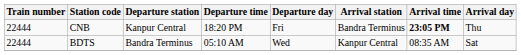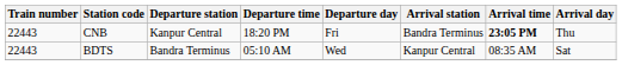 <table class="wikitable">
 <tr>
 <th>Train number</th>
 <th>Station code</th>
 <th>Departure station</th>
 <th>Departure time</th>
 <th>Departure day</th>
 <th>Arrival station</th>
 <th>Arrival time</th>
 <th>Arrival day</th>
 </tr>
 <tr>
-<td>22444</td>
+<td>22443</td>
 <td>CNB</td>
 <td>Kanpur Central</td>
 <td>18:20 PM</td>
 <td>Fri</td>
 <td>Bandra Terminus</td>
 <td><strong>23:05 PM</strong></td>
 <td>Thu</td>
 </tr>
 <tr>
-<td>22444</td>
+<td>22443</td>
 <td>BDTS</td>
 <td>Bandra Terminus</td>
 <td>05:10 AM</td>
 <td>Wed</td>
 <td>Kanpur Central</td>
 <td>08:35 AM</td>
 <td>Sat</td>
 </tr>
 <tr>
 </tr>
 </table>
